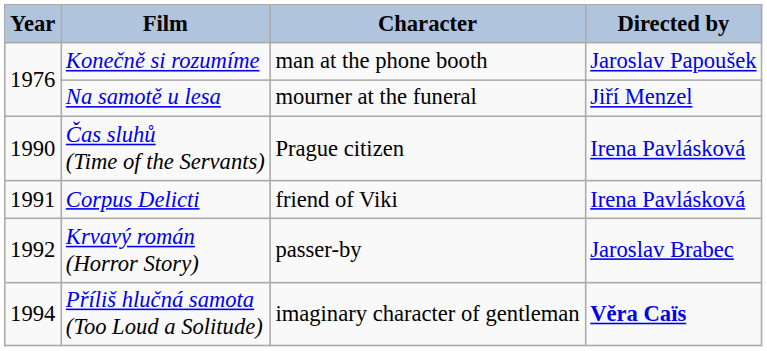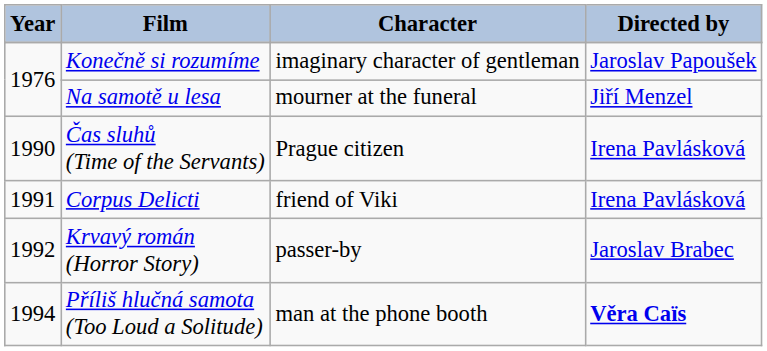 <table class="wikitable" style="font-size:90%;">
 <tr>
 <th style="background:#B0C4DE;">Year</th>
 <th style="background:#B0C4DE;">Film</th>
 <th style="background:#B0C4DE;">Character</th>
 <th style="background:#B0C4DE;">Directed by</th>
 </tr>
 <tr>
 </tr>
 <tr>
 <td rowspan=2>1976</td>
 <td><em><a href='#'>Konečně si rozumíme</a></em></td>
-<td>man at the phone booth</td>
+<td>imaginary character of gentleman</td>
 <td><a href='#'>Jaroslav Papoušek</a></td>
 </tr>
 <tr>
 <td><em><a href='#'>Na samotě u lesa</a></em></td>
 <td>mourner at the funeral</td>
 <td><a href='#'>Jiří Menzel</a></td>
 </tr>
 <tr>
 <td>1990</td>
 <td><em><a href='#'>Čas sluhů</a><br>(Time of the Servants)</em></td>
 <td>Prague citizen</td>
 <td><a href='#'>Irena Pavlásková</a></td>
 </tr>
 <tr>
 <td>1991</td>
 <td><em><a href='#'>Corpus Delicti</a></em></td>
 <td>friend of Viki</td>
 <td><a href='#'>Irena Pavlásková</a></td>
 </tr>
 <tr>
 <td>1992</td>
 <td><em><a href='#'>Krvavý román</a><br>(Horror Story)</em></td>
 <td>passer-by</td>
 <td><a href='#'>Jaroslav Brabec</a></td>
 </tr>
 <tr>
 <td>1994</td>
 <td><em><a href='#'>Příliš hlučná samota</a><br>(Too Loud a Solitude)</em></td>
-<td>imaginary character of gentleman</td>
+<td>man at the phone booth</td>
 <td><strong><a href='#'>Věra Caïs</a></strong></td>
 </tr>
 </table>
